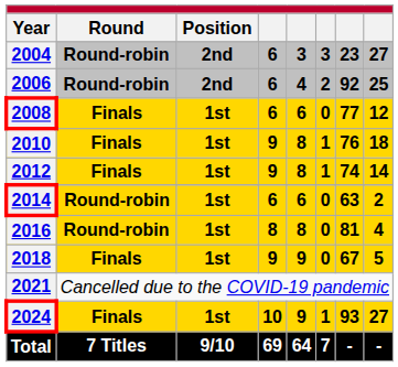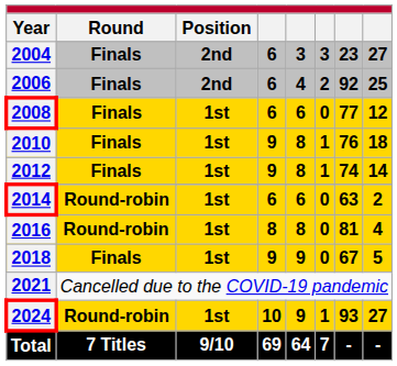 <table class="wikitable" style="font-size:90%; text-align:center;">
 <tr>
 <th style="background:#BC002D;" colspan="8"><a href='#'></a></th>
 </tr>
 <tr>
 <th scope="col">Year</th>
 <th scope="col">Round</th>
 <th scope="col">Position</th>
 <th scope="col"></th>
 <th scope="col"></th>
 <th scope="col"></th>
 <th scope="col"></th>
 <th scope="col"></th>
 </tr>
 <tr style="background:silver">
 <th> <a href='#'>2004</a></th>
-<td><strong>Round-robin</strong></td>
+<td><strong>Finals</strong></td>
 <td> <strong>2nd</strong></td>
 <td><strong>6</strong></td>
 <td><strong>3</strong></td>
 <td><strong>3</strong></td>
 <td><strong>23</strong></td>
 <td><strong>27</strong></td>
 </tr>
 <tr style="background:silver">
 <th> <a href='#'>2006</a></th>
-<td><strong>Round-robin</strong></td>
+<td><strong>Finals</strong></td>
 <td> <strong>2nd</strong></td>
 <td><strong>6</strong></td>
 <td><strong>4</strong></td>
 <td><strong>2</strong></td>
 <td><strong>92</strong></td>
 <td><strong>25</strong></td>
 </tr>
 <tr style="background:gold">
 <th style="border: 3px solid red"> <a href='#'>2008</a></th>
 <td><strong>Finals</strong></td>
 <td> <strong>1st</strong></td>
 <td><strong>6</strong></td>
 <td><strong>6</strong></td>
 <td><strong>0</strong></td>
 <td><strong>77</strong></td>
 <td><strong>12</strong></td>
 </tr>
 <tr style="background:gold">
 <th> <a href='#'>2010</a></th>
 <td><strong>Finals</strong></td>
 <td> <strong>1st</strong></td>
 <td><strong>9</strong></td>
 <td><strong>8</strong></td>
 <td><strong>1</strong></td>
 <td><strong>76</strong></td>
 <td><strong>18</strong></td>
 </tr>
 <tr style="background:gold">
 <th> <a href='#'>2012</a></th>
 <td><strong>Finals</strong></td>
 <td> <strong>1st</strong></td>
 <td><strong>9</strong></td>
 <td><strong>8</strong></td>
 <td><strong>1</strong></td>
 <td><strong>74</strong></td>
 <td><strong>14</strong></td>
 </tr>
 <tr>
 </tr>
 <tr style="background:gold">
 <th style="border: 3px solid red"> <a href='#'>2014</a></th>
 <td><strong>Round-robin</strong></td>
 <td> <strong>1st</strong></td>
 <td><strong>6</strong></td>
 <td><strong>6</strong></td>
 <td><strong>0</strong></td>
 <td><strong>63</strong></td>
 <td><strong>2</strong></td>
 </tr>
 <tr style="background:gold">
 <th> <a href='#'>2016</a></th>
 <td><strong>Round-robin</strong></td>
 <td> <strong>1st</strong></td>
 <td><strong>8</strong></td>
 <td><strong>8</strong></td>
 <td><strong>0</strong></td>
 <td><strong>81</strong></td>
 <td><strong>4</strong></td>
 </tr>
 <tr style="background:gold">
 <th> <a href='#'>2018</a></th>
 <td><strong>Finals</strong></td>
 <td> <strong>1st</strong></td>
 <td><strong>9</strong></td>
 <td><strong>9</strong></td>
 <td><strong>0</strong></td>
 <td><strong>67</strong></td>
 <td><strong>5</strong></td>
 </tr>
 <tr>
 <th> <a href='#'>2021</a></th>
 <td colspan="8"><em>Cancelled due to the <a href='#'>COVID-19 pandemic</a></em></td>
 </tr>
 <tr style="background:gold">
 <th style="border: 3px solid red">  <a href='#'>2024</a></th>
-<td><strong>Finals</strong></td>
+<td><strong>Round-robin</strong></td>
 <td> <strong>1st</strong></td>
 <td><strong>10</strong></td>
 <td><strong>9</strong></td>
 <td><strong>1</strong></td>
 <td><strong>93</strong></td>
 <td><strong>27</strong></td>
 </tr>
 <tr>
 <th style="color:white; background:black;"><strong>Total</strong></th>
 <th style="color:white; background:black;"><strong>7 Titles</strong></th>
 <th style="color:white; background:black;"><strong>9/10</strong></th>
 <th style="color:white; background:black;"><strong>69</strong></th>
 <th style="color:white; background:black;"><strong>64</strong></th>
 <th style="color:white; background:black;"><strong>7</strong></th>
 <th style="color:white; background:black;"><strong>-</strong></th>
 <th style="color:white; background:black;"><strong>-</strong></th>
 </tr>
 </table>
